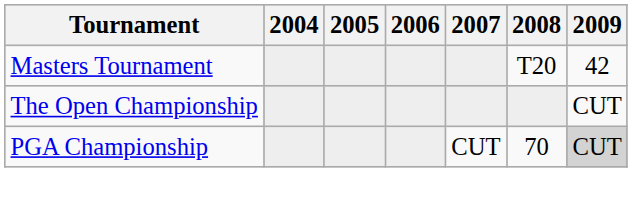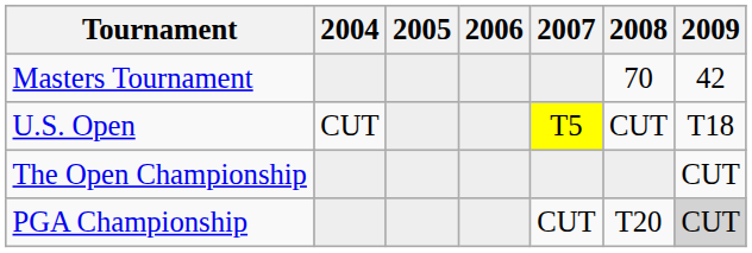 <table class="wikitable" style="font-size:95%;text-align:center;">
 <tr>
 <th>Tournament</th>
 <th>2004</th>
 <th>2005</th>
 <th>2006</th>
 <th>2007</th>
 <th>2008</th>
 <th>2009</th>
 </tr>
 <tr>
 <td align=left><a href='#'>Masters Tournament</a></td>
 <td style="background:#eeeeee;"></td>
 <td style="background:#eeeeee;"></td>
 <td style="background:#eeeeee;"></td>
 <td style="background:#eeeeee;"></td>
-<td>T20</td>
+<td>70</td>
 <td>42</td>
+</tr>
+<tr>
+<td align=left><a href='#'>U.S. Open</a></td>
+<td>CUT</td>
+<td style="background:#eeeeee;"></td>
+<td style="background:#eeeeee;"></td>
+<td style="background:yellow;">T5</td>
+<td>CUT</td>
+<td>T18</td>
 </tr>
 <tr>
 <td align=left><a href='#'>The Open Championship</a></td>
 <td style="background:#eeeeee;"></td>
 <td style="background:#eeeeee;"></td>
 <td style="background:#eeeeee;"></td>
 <td style="background:#eeeeee;"></td>
 <td style="background:#eeeeee;"></td>
 <td>CUT</td>
 </tr>
 <tr>
 <td align=left><a href='#'>PGA Championship</a></td>
 <td style="background:#eeeeee;"></td>
 <td style="background:#eeeeee;"></td>
 <td style="background:#eeeeee;"></td>
 <td>CUT</td>
-<td>70</td>
+<td>T20</td>
 <td style="background: lightgrey;">CUT</td>
 </tr>
 </table>
